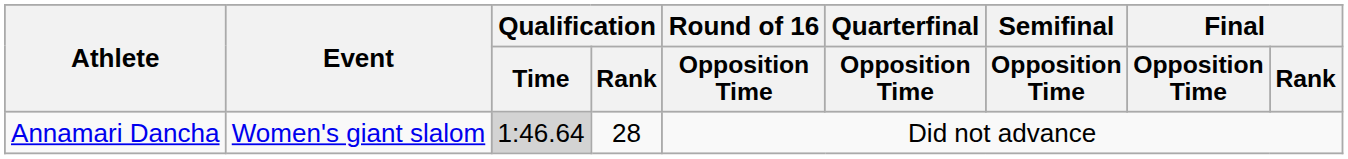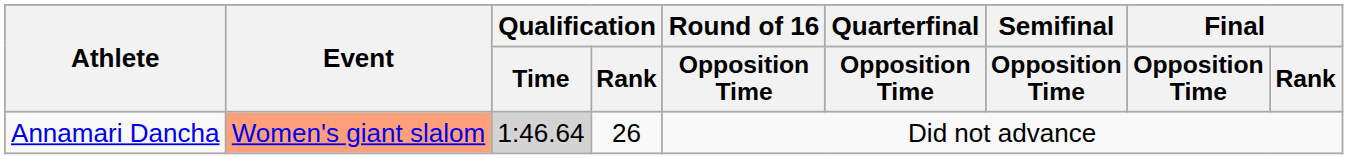 <table class="wikitable" style="font-size:90%">
 <tr>
 <th rowspan="2">Athlete</th>
 <th rowspan="2">Event</th>
 <th colspan="2">Qualification</th>
 <th>Round of 16</th>
 <th>Quarterfinal</th>
 <th>Semifinal</th>
 <th colspan=2>Final</th>
 </tr>
 <tr style="font-size:95%">
 <th>Time</th>
 <th>Rank</th>
 <th>Opposition<br>Time</th>
 <th>Opposition<br>Time</th>
 <th>Opposition<br>Time</th>
 <th>Opposition<br>Time</th>
 <th>Rank</th>
 </tr>
 <tr align=center>
 <td align=left><a href='#'>Annamari Dancha</a></td>
-<td align=left><a href='#'>Women's giant slalom</a></td>
+<td align=left style="background: lightsalmon;"><a href='#'>Women's giant slalom</a></td>
 <td style="background: lightgrey;">1:46.64</td>
-<td>28</td>
+<td>26</td>
 <td colspan=8>Did not advance</td>
 </tr>
 </table>
